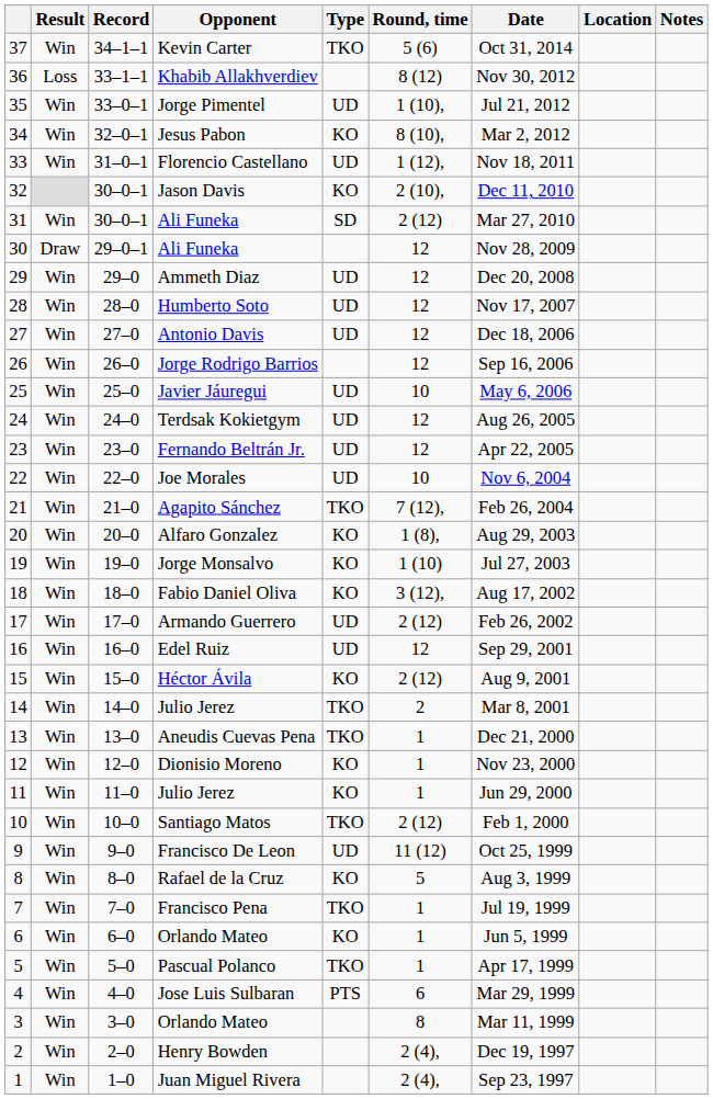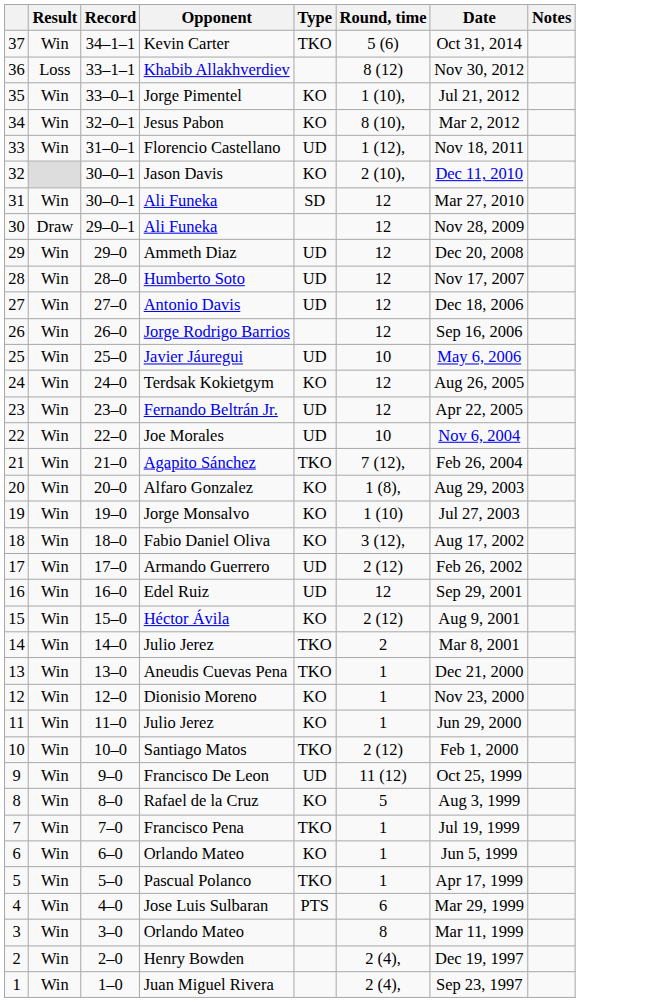 <table class="wikitable" style="text-align:center">
 <tr>
 <th></th>
 <th>Result</th>
 <th>Record</th>
 <th>Opponent</th>
 <th>Type</th>
 <th>Round, time</th>
 <th>Date</th>
-<th>Location</th>
 <th>Notes</th>
 </tr>
 <tr>
 <td>37</td>
 <td>Win</td>
 <td>34–1–1 </td>
 <td style="text-align:left;">Kevin Carter</td>
 <td>TKO</td>
 <td>5 (6)</td>
 <td>Oct 31, 2014</td>
-<td style="text-align:left;"></td>
 <td></td>
 </tr>
 <tr>
 <td>36</td>
 <td>Loss</td>
 <td>33–1–1 </td>
 <td style="text-align:left;"><a href='#'>Khabib Allakhverdiev</a></td>
 <td></td>
 <td>8 (12)</td>
 <td>Nov 30, 2012</td>
 <td style="text-align:left;"></td>
-<td style="text-align:left;"></td>
 </tr>
 <tr>
 <td>35</td>
 <td>Win</td>
 <td>33–0–1 </td>
 <td style="text-align:left;">Jorge Pimentel</td>
-<td>UD</td>
+<td>KO</td>
 <td>1 (10), </td>
 <td>Jul 21, 2012</td>
-<td style="text-align:left;"></td>
 <td style="text-align:left;"></td>
 </tr>
 <tr>
 <td>34</td>
 <td>Win</td>
 <td>32–0–1 </td>
 <td style="text-align:left;">Jesus Pabon</td>
 <td>KO</td>
 <td>8 (10), </td>
 <td>Mar 2, 2012</td>
 <td style="text-align:left;"></td>
-<td style="text-align:left;"></td>
 </tr>
 <tr>
 <td>33</td>
 <td>Win</td>
 <td>31–0–1 </td>
 <td style="text-align:left;">Florencio Castellano</td>
 <td>UD</td>
 <td>1 (12), </td>
 <td>Nov 18, 2011</td>
-<td style="text-align:left;"></td>
 <td style="text-align:left;"></td>
 </tr>
 <tr>
 <td>32</td>
 <td style="background:#DDD"></td>
 <td>30–0–1 </td>
 <td style="text-align:left;">Jason Davis</td>
 <td>KO</td>
 <td>2 (10), </td>
 <td><a href='#'>Dec 11, 2010</a></td>
 <td style="text-align:left;"></td>
-<td style="text-align:left;"></td>
 </tr>
 <tr>
 <td>31</td>
 <td>Win</td>
 <td>30–0–1</td>
 <td style="text-align:left;"><a href='#'>Ali Funeka</a></td>
 <td>SD</td>
-<td>2 (12)</td>
+<td>12</td>
 <td>Mar 27, 2010</td>
-<td style="text-align:left;"></td>
 <td></td>
 </tr>
 <tr>
 <td>30</td>
 <td>Draw</td>
 <td>29–0–1</td>
 <td style="text-align:left;"><a href='#'>Ali Funeka</a></td>
 <td></td>
 <td>12</td>
 <td>Nov 28, 2009</td>
 <td style="text-align:left;"></td>
-<td style="text-align:left;"></td>
 </tr>
 <tr>
 <td>29</td>
 <td>Win</td>
 <td>29–0</td>
 <td style="text-align:left;">Ammeth Diaz</td>
 <td>UD</td>
 <td>12</td>
 <td>Dec 20, 2008</td>
-<td style="text-align:left;"></td>
 <td style="text-align:left;"></td>
 </tr>
 <tr>
 <td>28</td>
 <td>Win</td>
 <td>28–0</td>
 <td style="text-align:left;"><a href='#'>Humberto Soto</a></td>
 <td>UD</td>
 <td>12</td>
 <td>Nov 17, 2007</td>
 <td style="text-align:left;"></td>
-<td style="text-align:left;"></td>
 </tr>
 <tr>
 <td>27</td>
 <td>Win</td>
 <td>27–0</td>
 <td style="text-align:left;"><a href='#'>Antonio Davis</a></td>
 <td>UD</td>
 <td>12</td>
 <td>Dec 18, 2006</td>
-<td style="text-align:left;"></td>
 <td style="text-align:left;"></td>
 </tr>
 <tr>
 <td>26</td>
 <td>Win</td>
 <td>26–0</td>
 <td style="text-align:left;"><a href='#'>Jorge Rodrigo Barrios</a></td>
 <td></td>
 <td>12</td>
 <td>Sep 16, 2006</td>
 <td style="text-align:left;"></td>
-<td style="text-align:left;"></td>
 </tr>
 <tr>
 <td>25</td>
 <td>Win</td>
 <td>25–0</td>
 <td style="text-align:left;"><a href='#'>Javier Jáuregui</a></td>
 <td>UD</td>
 <td>10</td>
 <td><a href='#'>May 6, 2006</a></td>
-<td style="text-align:left;"></td>
 <td></td>
 </tr>
 <tr>
 <td>24</td>
 <td>Win</td>
 <td>24–0</td>
 <td style="text-align:left;">Terdsak Kokietgym</td>
-<td>UD</td>
+<td>KO</td>
 <td>12</td>
 <td>Aug 26, 2005</td>
-<td style="text-align:left;"></td>
 <td></td>
 </tr>
 <tr>
 <td>23</td>
 <td>Win</td>
 <td>23–0</td>
 <td style="text-align:left;"><a href='#'>Fernando Beltrán Jr.</a></td>
 <td>UD</td>
 <td>12</td>
 <td>Apr 22, 2005</td>
 <td style="text-align:left;"></td>
-<td style="text-align:left;"></td>
 </tr>
 <tr>
 <td>22</td>
 <td>Win</td>
 <td>22–0</td>
 <td style="text-align:left;">Joe Morales</td>
 <td>UD</td>
 <td>10</td>
 <td><a href='#'>Nov 6, 2004</a></td>
-<td style="text-align:left;"></td>
 <td></td>
 </tr>
 <tr>
 <td>21</td>
 <td>Win</td>
 <td>21–0</td>
 <td style="text-align:left;"><a href='#'>Agapito Sánchez</a></td>
 <td>TKO</td>
 <td>7 (12), </td>
 <td>Feb 26, 2004</td>
 <td style="text-align:left;"></td>
-<td style="text-align:left;"></td>
 </tr>
 <tr>
 <td>20</td>
 <td>Win</td>
 <td>20–0</td>
 <td style="text-align:left;">Alfaro Gonzalez</td>
 <td>KO</td>
 <td>1 (8), </td>
 <td>Aug 29, 2003</td>
-<td style="text-align:left;"></td>
 <td></td>
 </tr>
 <tr>
 <td>19</td>
 <td>Win</td>
 <td>19–0</td>
 <td style="text-align:left;">Jorge Monsalvo</td>
 <td>KO</td>
 <td>1 (10)</td>
 <td>Jul 27, 2003</td>
-<td style="text-align:left;"></td>
 <td></td>
 </tr>
 <tr>
 <td>18</td>
 <td>Win</td>
 <td>18–0</td>
 <td style="text-align:left;">Fabio Daniel Oliva</td>
 <td>KO</td>
 <td>3 (12), </td>
 <td>Aug 17, 2002</td>
 <td style="text-align:left;"></td>
-<td style="text-align:left;"></td>
 </tr>
 <tr>
 <td>17</td>
 <td>Win</td>
 <td>17–0</td>
 <td style="text-align:left;">Armando Guerrero</td>
 <td>UD</td>
 <td>2 (12)</td>
 <td>Feb 26, 2002</td>
-<td style="text-align:left;"></td>
 <td></td>
 </tr>
 <tr>
 <td>16</td>
 <td>Win</td>
 <td>16–0</td>
 <td style="text-align:left;">Edel Ruiz</td>
 <td>UD</td>
 <td>12</td>
 <td>Sep 29, 2001</td>
 <td style="text-align:left;"></td>
-<td style="text-align:left;"></td>
 </tr>
 <tr>
 <td>15</td>
 <td>Win</td>
 <td>15–0</td>
 <td style="text-align:left;"><a href='#'>Héctor Ávila</a></td>
 <td>KO</td>
 <td>2 (12)</td>
 <td>Aug 9, 2001</td>
 <td style="text-align:left;"></td>
-<td style="text-align:left;"></td>
 </tr>
 <tr>
 <td>14</td>
 <td>Win</td>
 <td>14–0</td>
 <td style="text-align:left;">Julio Jerez</td>
 <td>TKO</td>
 <td>2</td>
 <td>Mar 8, 2001</td>
-<td style="text-align:left;"></td>
 <td></td>
 </tr>
 <tr>
 <td>13</td>
 <td>Win</td>
 <td>13–0</td>
 <td style="text-align:left;">Aneudis Cuevas Pena</td>
 <td>TKO</td>
 <td>1</td>
 <td>Dec 21, 2000</td>
-<td style="text-align:left;"></td>
 <td></td>
 </tr>
 <tr>
 <td>12</td>
 <td>Win</td>
 <td>12–0</td>
 <td style="text-align:left;">Dionisio Moreno</td>
 <td>KO</td>
 <td>1</td>
 <td>Nov 23, 2000</td>
-<td style="text-align:left;"></td>
 <td></td>
 </tr>
 <tr>
 <td>11</td>
 <td>Win</td>
 <td>11–0</td>
 <td style="text-align:left;">Julio Jerez</td>
 <td>KO</td>
 <td>1</td>
 <td>Jun 29, 2000</td>
-<td style="text-align:left;"></td>
 <td></td>
 </tr>
 <tr>
 <td>10</td>
 <td>Win</td>
 <td>10–0</td>
 <td style="text-align:left;">Santiago Matos</td>
 <td>TKO</td>
 <td>2 (12)</td>
 <td>Feb 1, 2000</td>
 <td style="text-align:left;"></td>
-<td style="text-align:left;"></td>
 </tr>
 <tr>
 <td>9</td>
 <td>Win</td>
 <td>9–0</td>
 <td style="text-align:left;">Francisco De Leon</td>
 <td>UD</td>
 <td>11 (12)</td>
 <td>Oct 25, 1999</td>
 <td style="text-align:left;"></td>
-<td style="text-align:left;"></td>
 </tr>
 <tr>
 <td>8</td>
 <td>Win</td>
 <td>8–0</td>
 <td style="text-align:left;">Rafael de la Cruz</td>
 <td>KO</td>
 <td>5</td>
 <td>Aug 3, 1999</td>
-<td style="text-align:left;"></td>
 <td></td>
 </tr>
 <tr>
 <td>7</td>
 <td>Win</td>
 <td>7–0</td>
 <td style="text-align:left;">Francisco Pena</td>
 <td>TKO</td>
 <td>1</td>
 <td>Jul 19, 1999</td>
-<td style="text-align:left;"></td>
 <td></td>
 </tr>
 <tr>
 <td>6</td>
 <td>Win</td>
 <td>6–0</td>
 <td style="text-align:left;">Orlando Mateo</td>
 <td>KO</td>
 <td>1</td>
 <td>Jun 5, 1999</td>
-<td style="text-align:left;"></td>
 <td></td>
 </tr>
 <tr>
 <td>5</td>
 <td>Win</td>
 <td>5–0</td>
 <td style="text-align:left;">Pascual Polanco</td>
 <td>TKO</td>
 <td>1</td>
 <td>Apr 17, 1999</td>
-<td style="text-align:left;"></td>
 <td></td>
 </tr>
 <tr>
 <td>4</td>
 <td>Win</td>
 <td>4–0</td>
 <td style="text-align:left;">Jose Luis Sulbaran</td>
 <td>PTS</td>
 <td>6</td>
 <td>Mar 29, 1999</td>
-<td style="text-align:left;"></td>
 <td></td>
 </tr>
 <tr>
 <td>3</td>
 <td>Win</td>
 <td>3–0</td>
 <td style="text-align:left;">Orlando Mateo</td>
 <td></td>
 <td>8</td>
 <td>Mar 11, 1999</td>
-<td style="text-align:left;"></td>
 <td></td>
 </tr>
 <tr>
 <td>2</td>
 <td>Win</td>
 <td>2–0</td>
 <td style="text-align:left;">Henry Bowden</td>
 <td></td>
 <td>2 (4), </td>
 <td>Dec 19, 1997</td>
-<td style="text-align:left;"></td>
 <td></td>
 </tr>
 <tr>
 <td>1</td>
 <td>Win</td>
 <td>1–0</td>
 <td style="text-align:left;">Juan Miguel Rivera</td>
 <td></td>
 <td>2 (4), </td>
 <td>Sep 23, 1997</td>
-<td style="text-align:left;"></td>
 <td></td>
 </tr>
 </table>
